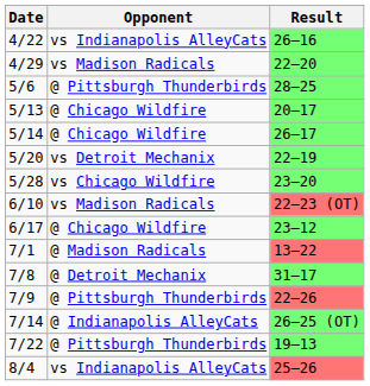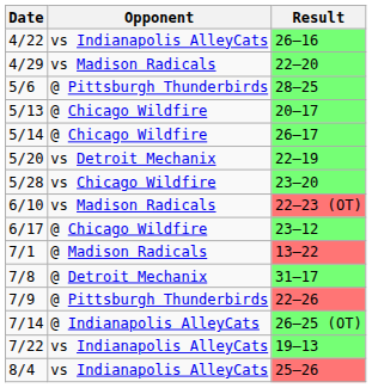 <table class="wikitable">
 <tr>
 <th>Date</th>
 <th>Opponent</th>
 <th>Result</th>
 </tr>
 <tr>
 <td>4/22</td>
 <td>vs <a href='#'>Indianapolis AlleyCats</a></td>
 <td style="background:#75FF75;">26–16</td>
 </tr>
 <tr>
 <td>4/29</td>
 <td>vs <a href='#'>Madison Radicals</a></td>
 <td style="background:#75FF75;">22–20</td>
 </tr>
 <tr>
 <td>5/6</td>
 <td>@ <a href='#'>Pittsburgh Thunderbirds</a></td>
 <td style="background:#75FF75;">28–25</td>
 </tr>
 <tr>
 <td>5/13</td>
 <td>@ <a href='#'>Chicago Wildfire</a></td>
 <td style="background:#75FF75;">20–17</td>
 </tr>
 <tr>
 <td>5/14</td>
 <td>@ <a href='#'>Chicago Wildfire</a></td>
 <td style="background:#75FF75;">26–17</td>
 </tr>
 <tr>
 <td>5/20</td>
 <td>vs <a href='#'>Detroit Mechanix</a></td>
 <td style="background:#75FF75;">22–19</td>
 </tr>
 <tr>
 <td>5/28</td>
 <td>vs <a href='#'>Chicago Wildfire</a></td>
 <td style="background:#75FF75;">23–20</td>
 </tr>
 <tr>
 <td>6/10</td>
 <td>vs <a href='#'>Madison Radicals</a></td>
 <td style="background:#FF7575;">22–23 (OT)</td>
 </tr>
 <tr>
 <td>6/17</td>
 <td>@ <a href='#'>Chicago Wildfire</a></td>
 <td style="background:#75FF75;">23–12</td>
 </tr>
 <tr>
 <td>7/1</td>
 <td>@ <a href='#'>Madison Radicals</a></td>
 <td style="background:#FF7575;">13–22</td>
 </tr>
 <tr>
 <td>7/8</td>
 <td>@ <a href='#'>Detroit Mechanix</a></td>
 <td style="background:#75FF75;">31–17</td>
 </tr>
 <tr>
 <td>7/9</td>
 <td>@ <a href='#'>Pittsburgh Thunderbirds</a></td>
 <td style="background:#FF7575;">22–26</td>
 </tr>
 <tr>
 <td>7/14</td>
 <td>@ <a href='#'>Indianapolis AlleyCats</a></td>
 <td style="background:#75FF75;">26–25 (OT)</td>
 </tr>
 <tr>
 <td>7/22</td>
-<td>@ <a href='#'>Pittsburgh Thunderbirds</a></td>
+<td>vs <a href='#'>Indianapolis AlleyCats</a></td>
 <td style="background:#75FF75;">19–13</td>
 </tr>
 <tr>
 <td>8/4</td>
 <td>vs <a href='#'>Indianapolis AlleyCats</a></td>
 <td style="background:#FF7575;">25–26</td>
 </tr>
 </table>
